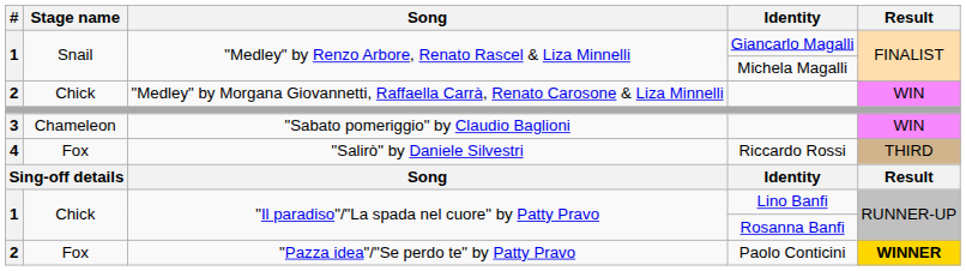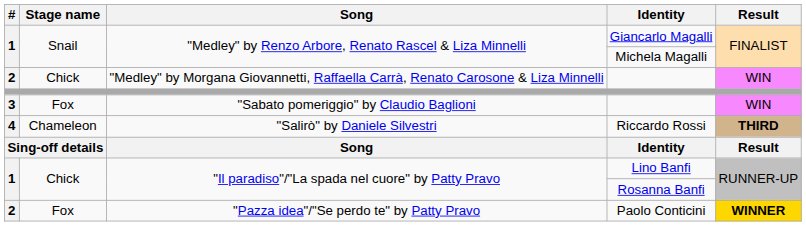 <table class="wikitable plainrowheaders" style="text-align: center;">
 <tr>
 <th>#</th>
 <th>Stage name</th>
 <th>Song</th>
 <th>Identity</th>
 <th>Result</th>
 </tr>
 <tr>
 <th rowspan=2>1</th>
 <td rowspan=2>Snail</td>
 <td rowspan=2>"Medley" by <a href='#'>Renzo Arbore</a>, <a href='#'>Renato Rascel</a> & <a href='#'>Liza Minnelli</a></td>
 <td><a href='#'>Giancarlo Magalli</a></td>
 <td rowspan=2 bgcolor=navajowhite>FINALIST</td>
 </tr>
 <tr>
 <td>Michela Magalli</td>
 </tr>
 <tr>
 <th>2</th>
 <td>Chick</td>
 <td>"Medley" by Morgana Giovannetti, <a href='#'>Raffaella Carrà</a>, <a href='#'>Renato Carosone</a> & <a href='#'>Liza Minnelli</a></td>
 <td></td>
 <td bgcolor=#F888FD>WIN</td>
 </tr>
 <tr>
 <td colspan="6" style="background:darkgray"></td>
 </tr>
 <tr>
 <th>3</th>
-<td>Chameleon</td>
+<td>Fox</td>
 <td>"Sabato pomeriggio" by <a href='#'>Claudio Baglioni</a></td>
 <td></td>
 <td bgcolor=#F888FD>WIN</td>
 </tr>
 <tr>
 <th>4</th>
-<td>Fox</td>
+<td>Chameleon</td>
 <td>"Salirò" by <a href='#'>Daniele Silvestri</a></td>
 <td>Riccardo Rossi</td>
-<td bgcolor=tan>THIRD</td>
+<td bgcolor=tan><strong>THIRD</strong></td>
 </tr>
 <tr>
 <th colspan="2">Sing-off details</th>
 <th>Song</th>
 <th>Identity</th>
 <th>Result</th>
 </tr>
 <tr>
 <th rowspan=2>1</th>
 <td rowspan=2>Chick</td>
 <td rowspan=2>"<a href='#'>Il paradiso</a>"/"La spada nel cuore" by <a href='#'>Patty Pravo</a></td>
 <td><a href='#'>Lino Banfi</a></td>
 <td rowspan=2 bgcolor=silver>RUNNER-UP</td>
 </tr>
 <tr>
 <td><a href='#'>Rosanna Banfi</a></td>
 </tr>
 <tr>
 <th>2</th>
 <td>Fox</td>
 <td>"<a href='#'>Pazza idea</a>"/"Se perdo te" by <a href='#'>Patty Pravo</a></td>
 <td>Paolo Conticini</td>
 <td bgcolor=gold><strong>WINNER</strong></td>
 </tr>
 </table>
